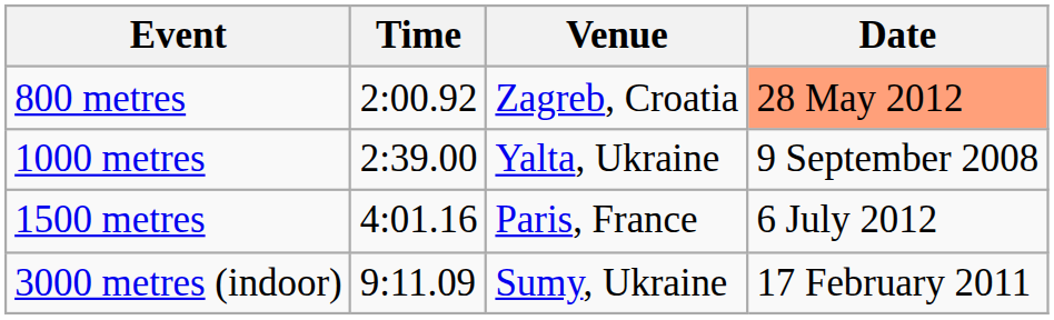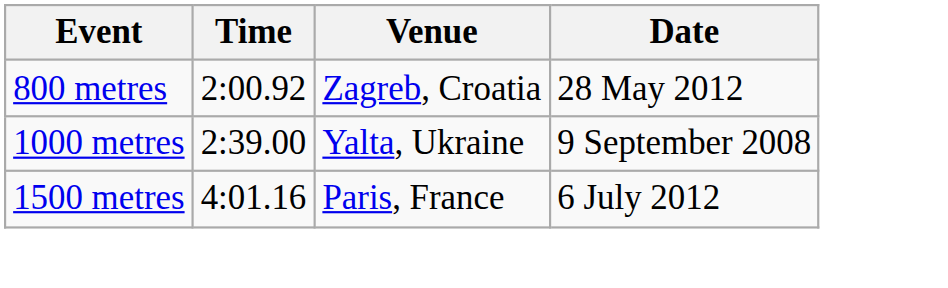 <table class="wikitable">
 <tr>
 <th>Event</th>
 <th>Time</th>
 <th>Venue</th>
 <th>Date</th>
 </tr>
 <tr>
 <td><a href='#'>800 metres</a></td>
 <td>2:00.92</td>
 <td><a href='#'>Zagreb</a>, Croatia</td>
-<td style="background: lightsalmon;">28 May 2012</td>
+<td>28 May 2012</td>
 </tr>
 <tr>
 <td><a href='#'>1000 metres</a></td>
 <td>2:39.00</td>
 <td><a href='#'>Yalta</a>, Ukraine</td>
 <td>9 September 2008</td>
 </tr>
 <tr>
 <td><a href='#'>1500 metres</a></td>
 <td>4:01.16</td>
 <td><a href='#'>Paris</a>, France</td>
 <td>6 July 2012</td>
 </tr>
-<tr>
-<td><a href='#'>3000 metres</a> (indoor)</td>
-<td>9:11.09</td>
-<td><a href='#'>Sumy</a>, Ukraine</td>
-<td>17 February 2011</td>
-</tr>
 </table>
